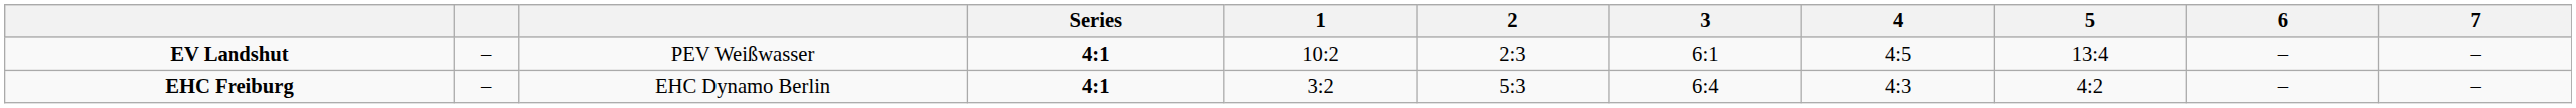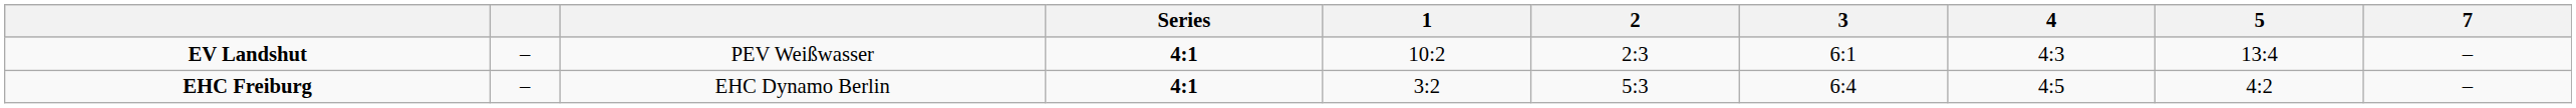 <table class="wikitable" width="100%">
 <tr style="background-color:#c0c0c0;">
 <th style="width:17.5%;"></th>
 <th style="width:2.5%;"></th>
 <th style="width:17.5%;"></th>
 <th style="width:10%;">Series</th>
 <th style="width:7.5%;">1</th>
 <th style="width:7.5%;">2</th>
 <th style="width:7.5%;">3</th>
 <th style="width:7.5%;">4</th>
 <th style="width:7.5%;">5</th>
-<th style="width:7.5%;">6</th>
 <th style="width:7.5%;">7</th>
 </tr>
 <tr align="center">
 <td><strong>EV Landshut</strong></td>
 <td>–</td>
 <td>PEV Weißwasser</td>
 <td><strong>4:1</strong></td>
 <td>10:2</td>
 <td>2:3</td>
 <td>6:1</td>
-<td>4:5</td>
+<td>4:3</td>
 <td>13:4</td>
-<td>–</td>
 <td>–</td>
 </tr>
 <tr align="center">
 <td><strong>EHC Freiburg</strong></td>
 <td>–</td>
 <td>EHC Dynamo Berlin</td>
 <td><strong>4:1</strong></td>
 <td>3:2</td>
 <td>5:3</td>
 <td>6:4</td>
-<td>4:3</td>
+<td>4:5</td>
 <td>4:2</td>
-<td>–</td>
 <td>–</td>
 </tr>
 </table>
